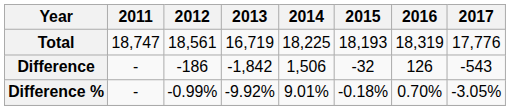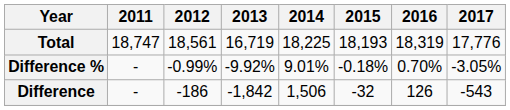 <table class="wikitable" style="margin:left;text-align:center">
 <tr>
 <th>Year</th>
 <th>2011</th>
 <th>2012</th>
 <th>2013</th>
 <th>2014</th>
 <th>2015</th>
 <th>2016</th>
 <th>2017</th>
 </tr>
 <tr>
 <th>Total</th>
 <td>18,747</td>
 <td>18,561</td>
 <td>16,719</td>
 <td>18,225</td>
 <td>18,193</td>
 <td>18,319</td>
 <td>17,776</td>
 </tr>
 <tr>
+<th> Difference %</th>
+<td>-</td>
+<td>-0.99%</td>
+<td>-9.92%</td>
+<td>9.01%</td>
+<td>-0.18%</td>
+<td>0.70%</td>
+<td>-3.05%</td>
+</tr>
+<tr>
 <th> Difference</th>
 <td>-</td>
 <td>-186</td>
 <td>-1,842</td>
 <td>1,506</td>
 <td>-32</td>
 <td>126</td>
 <td>-543</td>
 </tr>
 <tr>
-<th> Difference %</th>
-<td>-</td>
-<td>-0.99%</td>
-<td>-9.92%</td>
-<td>9.01%</td>
-<td>-0.18%</td>
-<td>0.70%</td>
-<td>-3.05%</td>
-</tr>
-<tr>
 </tr>
 </table>
